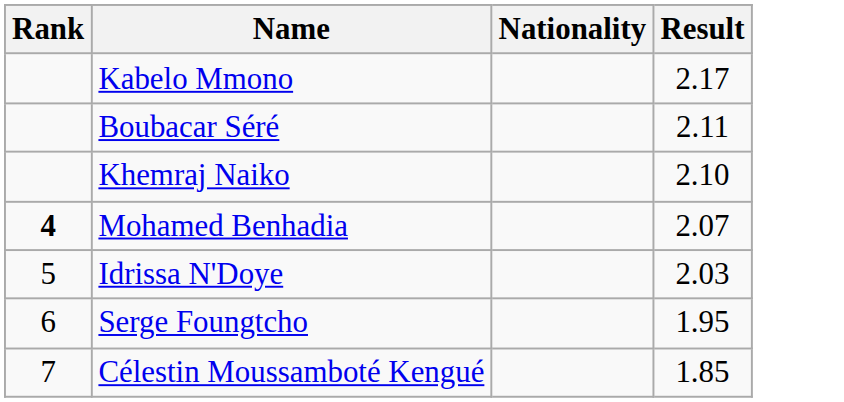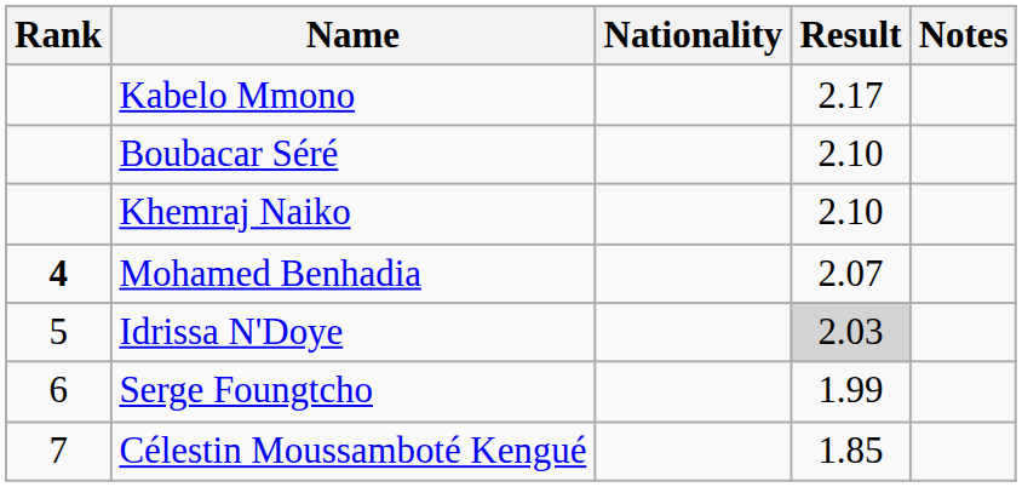 <table class="wikitable sortable" style="text-align:center">
 <tr>
 <th>Rank</th>
 <th>Name</th>
 <th>Nationality</th>
 <th>Result</th>
+<th>Notes</th>
 </tr>
 <tr>
 <td></td>
 <td align=left><a href='#'>Kabelo Mmono</a></td>
 <td align=left></td>
 <td>2.17</td>
+<td></td>
 </tr>
 <tr>
 <td></td>
 <td align=left><a href='#'>Boubacar Séré</a></td>
 <td align=left></td>
-<td>2.11</td>
+<td>2.10</td>
+<td></td>
 </tr>
 <tr>
 <td></td>
 <td align=left><a href='#'>Khemraj Naiko</a></td>
 <td align=left></td>
 <td>2.10</td>
+<td></td>
 </tr>
 <tr>
 <td><strong>4</strong></td>
 <td align=left><a href='#'>Mohamed Benhadia</a></td>
 <td align=left></td>
 <td>2.07</td>
+<td></td>
 </tr>
 <tr>
 <td>5</td>
 <td align=left><a href='#'>Idrissa N'Doye</a></td>
 <td align=left></td>
-<td>2.03</td>
+<td style="background: lightgrey;">2.03</td>
+<td></td>
 </tr>
 <tr>
 <td>6</td>
 <td align=left><a href='#'>Serge Foungtcho</a></td>
 <td align=left></td>
-<td>1.95</td>
+<td>1.99</td>
+<td></td>
 </tr>
 <tr>
 <td>7</td>
 <td align=left><a href='#'>Célestin Moussamboté Kengué</a></td>
 <td align=left></td>
 <td>1.85</td>
+<td></td>
 </tr>
 </table>
